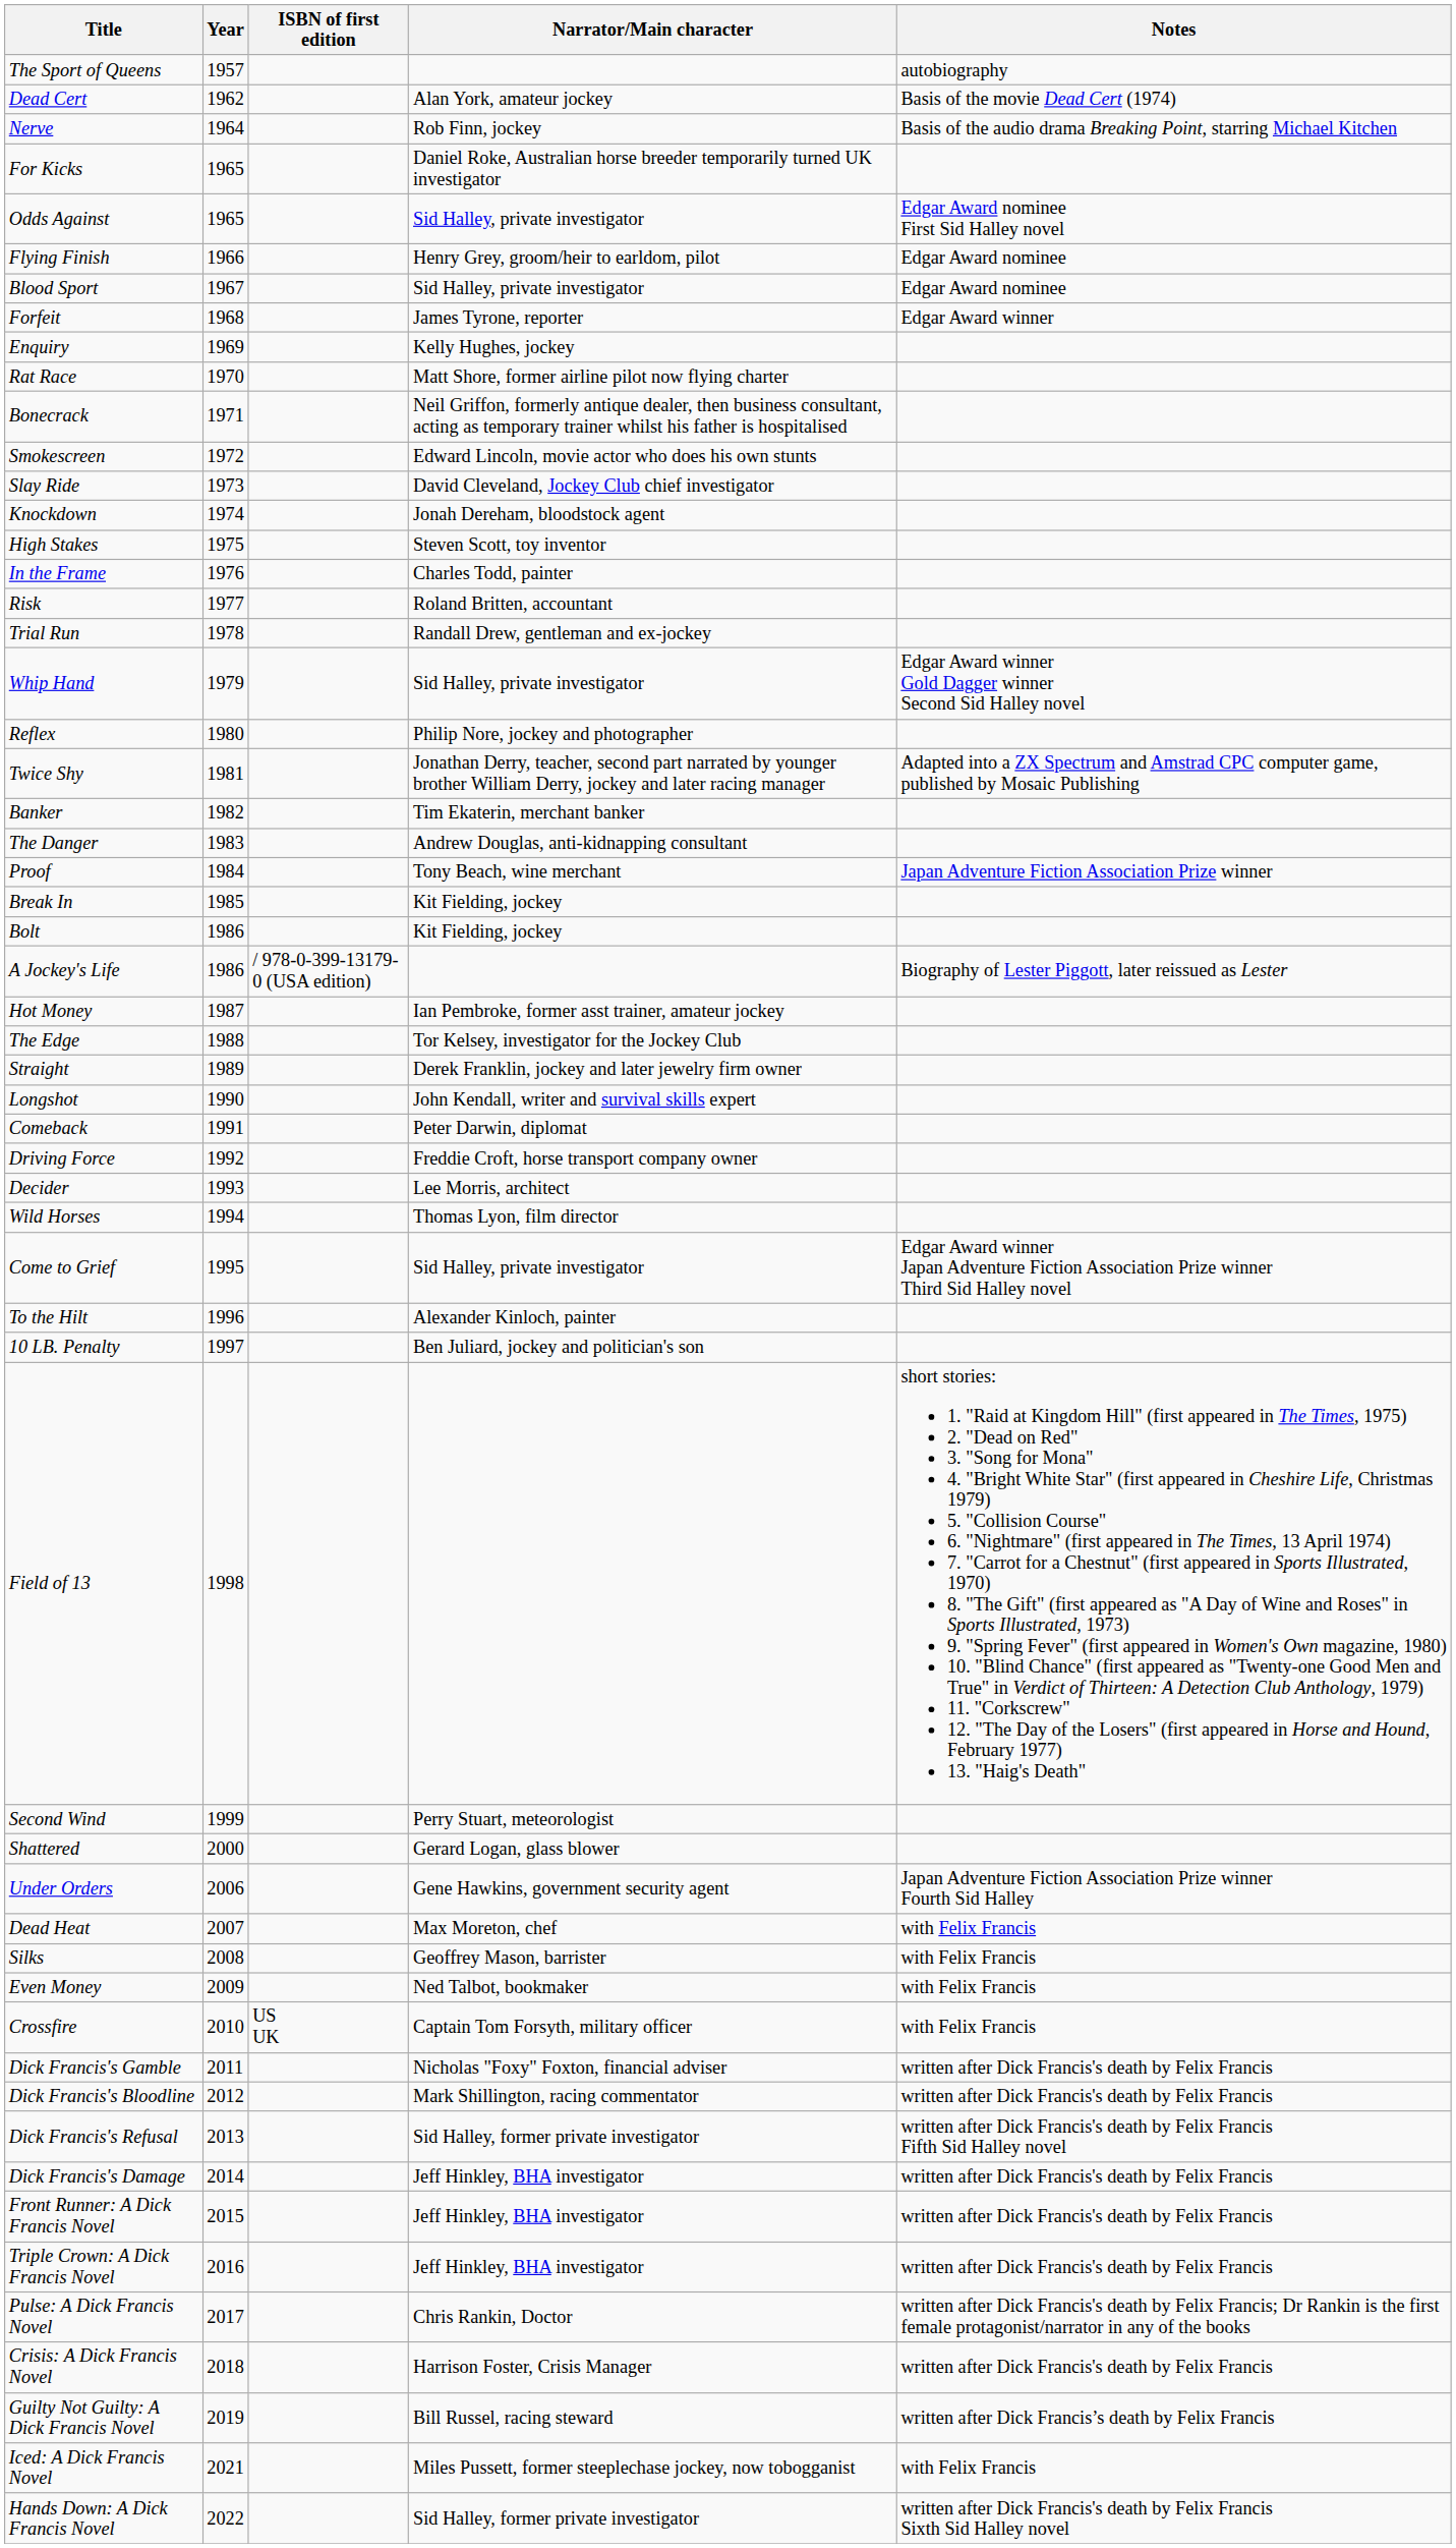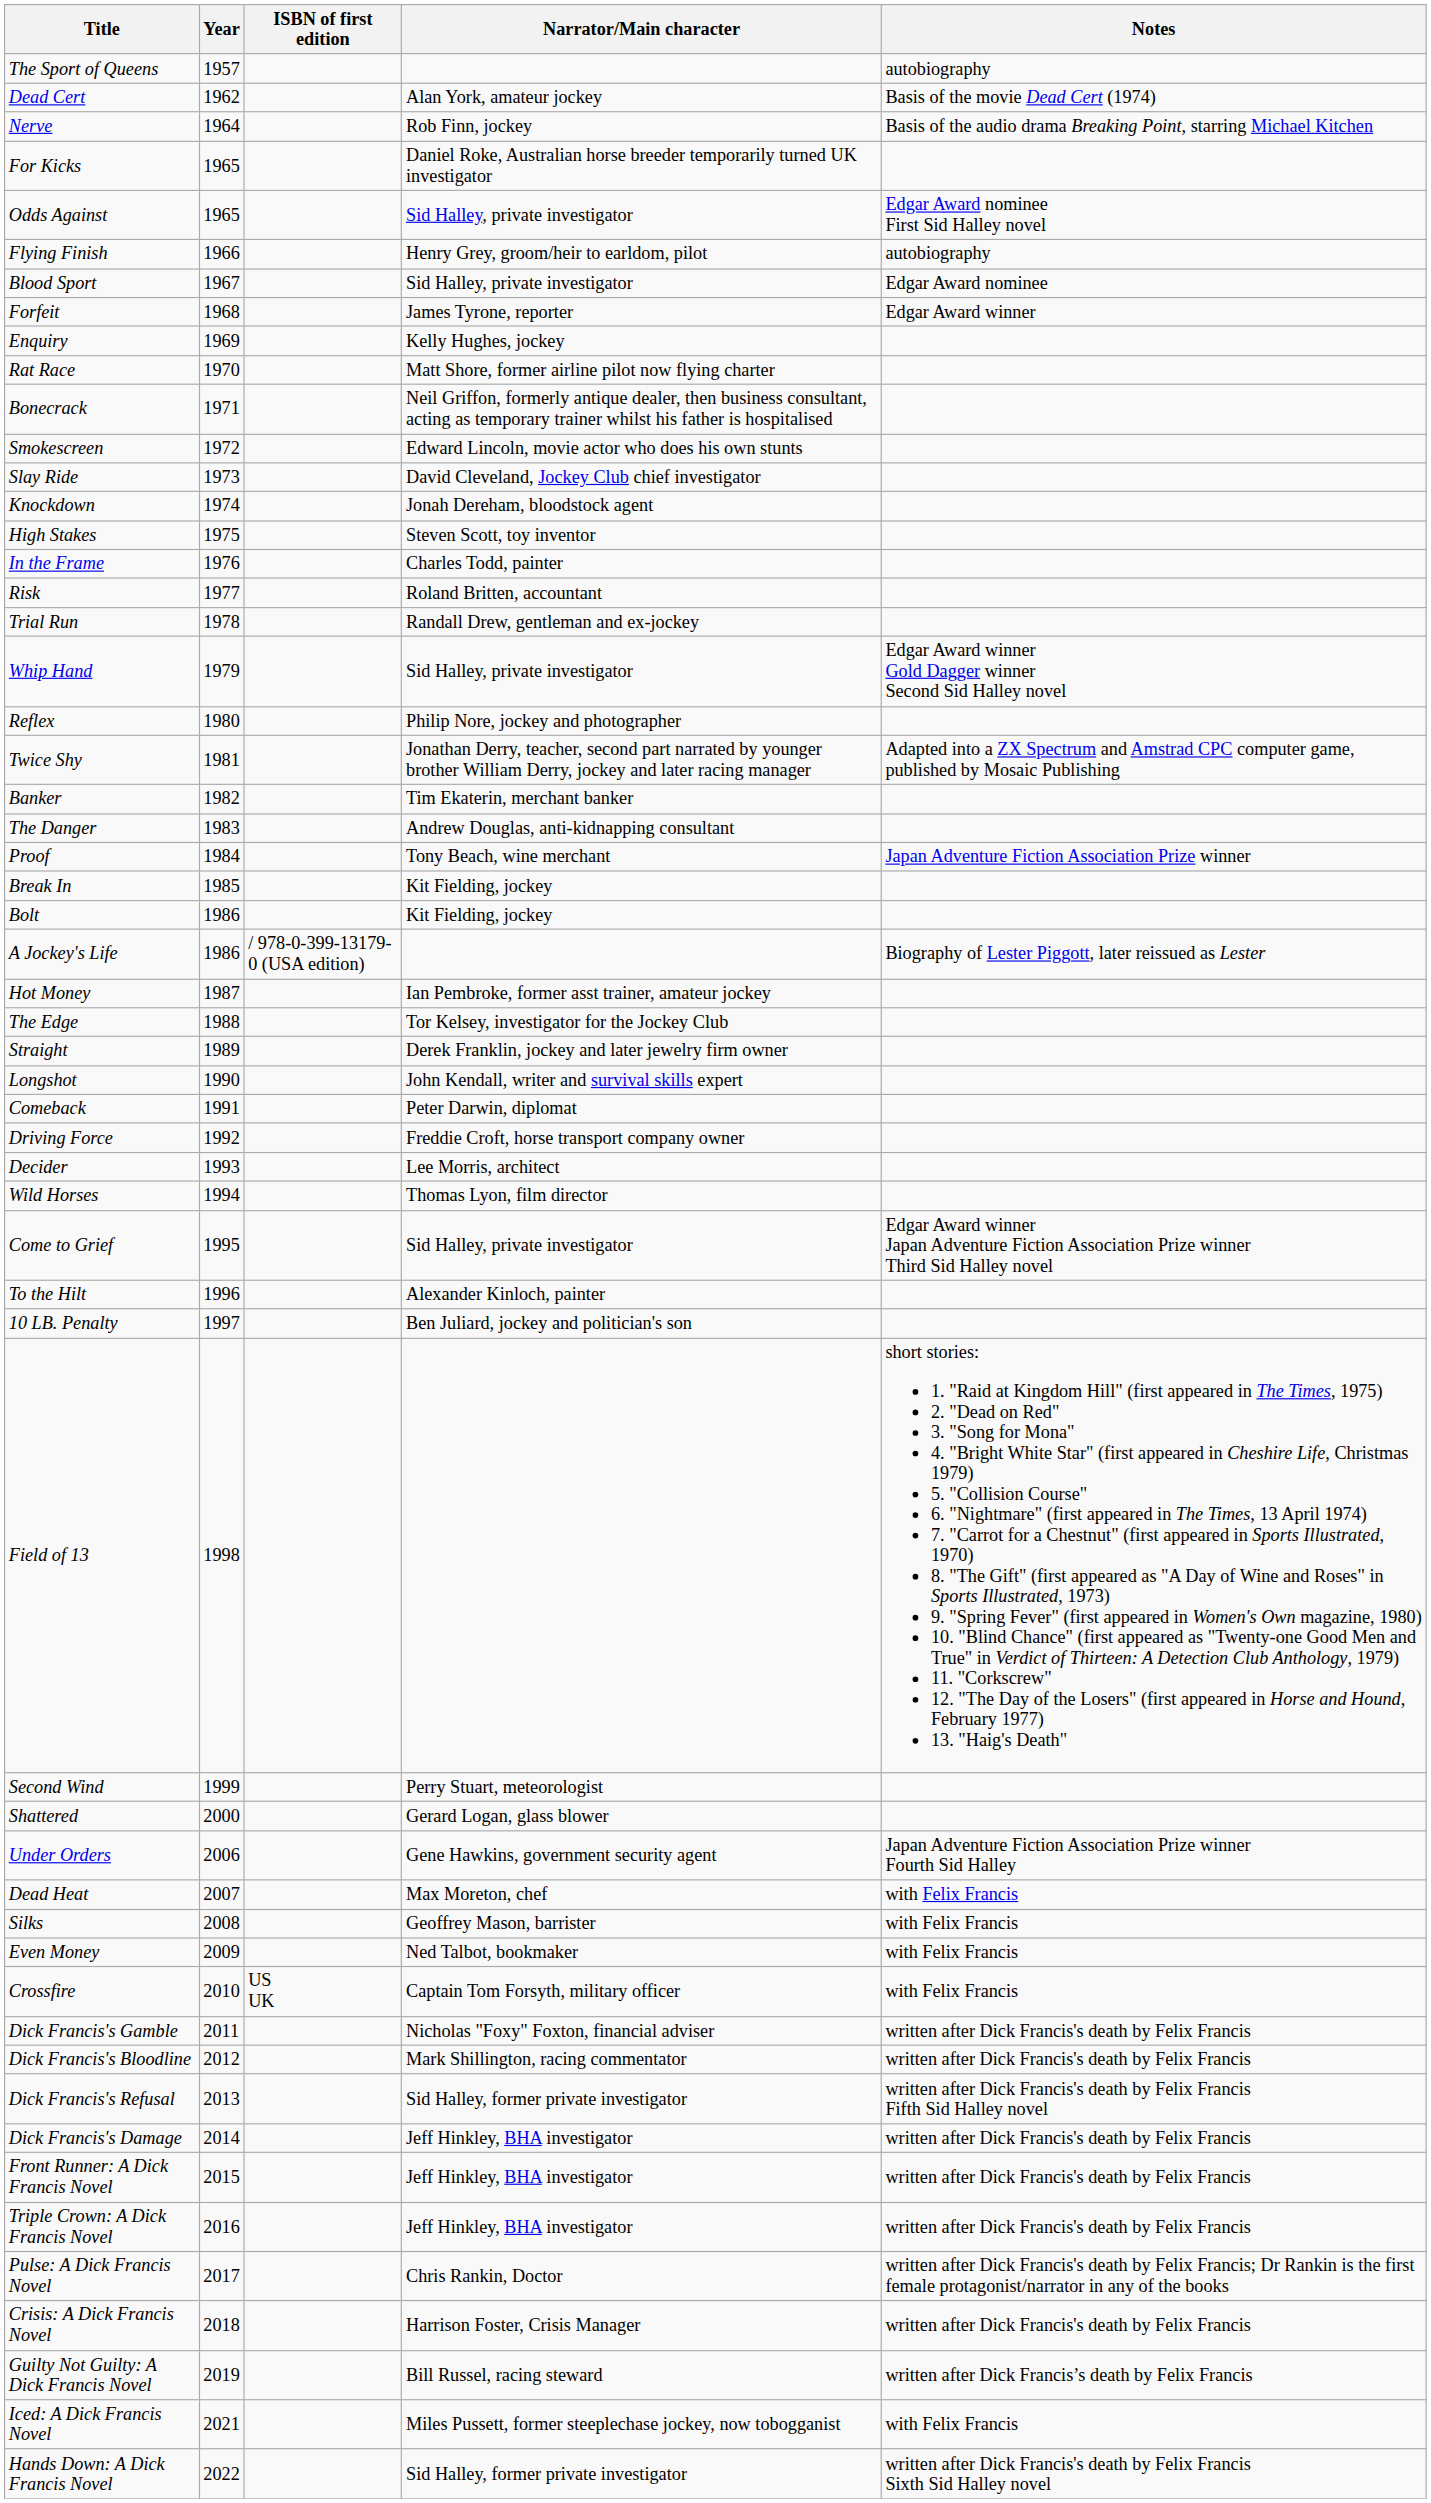 <table class="wikitable sortable">
 <tr>
 <th>Title</th>
 <th>Year</th>
 <th>ISBN of first edition</th>
 <th>Narrator/Main character</th>
 <th>Notes</th>
 </tr>
 <tr>
 <td><em>The Sport of Queens</em></td>
 <td>1957</td>
 <td></td>
 <td></td>
 <td>autobiography</td>
 </tr>
 <tr>
 <td><em><a href='#'>Dead Cert</a></em></td>
 <td>1962</td>
 <td></td>
 <td>Alan York, amateur jockey</td>
 <td>Basis of the movie <em><a href='#'>Dead Cert</a></em> (1974)</td>
 </tr>
 <tr>
 <td><em><a href='#'>Nerve</a></em></td>
 <td>1964</td>
 <td></td>
 <td>Rob Finn, jockey</td>
 <td>Basis of the audio drama <em>Breaking Point</em>, starring <a href='#'>Michael Kitchen</a></td>
 </tr>
 <tr>
 <td><em>For Kicks</em></td>
 <td>1965</td>
 <td></td>
 <td>Daniel Roke, Australian horse breeder temporarily turned UK investigator</td>
 <td></td>
 </tr>
 <tr>
 <td><em>Odds Against</em></td>
 <td>1965</td>
 <td></td>
 <td><a href='#'>Sid Halley</a>, private investigator</td>
 <td><a href='#'>Edgar Award</a> nominee <br> First Sid Halley novel</td>
 </tr>
 <tr>
 <td><em>Flying Finish</em></td>
 <td>1966</td>
 <td></td>
 <td>Henry Grey, groom/heir to earldom, pilot</td>
-<td>Edgar Award nominee</td>
+<td>autobiography</td>
 </tr>
 <tr>
 <td><em>Blood Sport</em></td>
 <td>1967</td>
 <td></td>
 <td>Sid Halley, private investigator</td>
 <td>Edgar Award nominee</td>
 </tr>
 <tr>
 <td><em>Forfeit</em></td>
 <td>1968</td>
 <td></td>
 <td>James Tyrone, reporter</td>
 <td>Edgar Award winner</td>
 </tr>
 <tr>
 <td><em>Enquiry</em></td>
 <td>1969</td>
 <td></td>
 <td>Kelly Hughes, jockey</td>
 <td></td>
 </tr>
 <tr>
 <td><em>Rat Race</em></td>
 <td>1970</td>
 <td></td>
 <td>Matt Shore, former airline pilot now flying charter</td>
 <td></td>
 </tr>
 <tr>
 <td><em>Bonecrack</em></td>
 <td>1971</td>
 <td></td>
 <td>Neil Griffon, formerly antique dealer, then business consultant, acting as temporary trainer whilst his father is hospitalised</td>
 <td></td>
 </tr>
 <tr>
 <td><em>Smokescreen</em></td>
 <td>1972</td>
 <td></td>
 <td>Edward Lincoln, movie actor who does his own stunts</td>
 <td></td>
 </tr>
 <tr>
 <td><em>Slay Ride</em></td>
 <td>1973</td>
 <td></td>
 <td>David Cleveland, <a href='#'>Jockey Club</a> chief investigator</td>
 <td></td>
 </tr>
 <tr>
 <td><em>Knockdown</em></td>
 <td>1974</td>
 <td></td>
 <td>Jonah Dereham, bloodstock agent</td>
 <td></td>
 </tr>
 <tr>
 <td><em>High Stakes</em></td>
 <td>1975</td>
 <td></td>
 <td>Steven Scott, toy inventor</td>
 <td></td>
 </tr>
 <tr>
 <td><em><a href='#'>In the Frame</a></em></td>
 <td>1976</td>
 <td></td>
 <td>Charles Todd, painter</td>
 <td></td>
 </tr>
 <tr>
 <td><em>Risk</em></td>
 <td>1977</td>
 <td></td>
 <td>Roland Britten, accountant</td>
 <td></td>
 </tr>
 <tr>
 <td><em>Trial Run</em></td>
 <td>1978</td>
 <td></td>
 <td>Randall Drew, gentleman and ex-jockey</td>
 <td></td>
 </tr>
 <tr>
 <td><em><a href='#'>Whip Hand</a></em></td>
 <td>1979</td>
 <td></td>
 <td>Sid Halley, private investigator</td>
 <td>Edgar Award winner <br> <a href='#'>Gold Dagger</a> winner <br> Second Sid Halley novel</td>
 </tr>
 <tr>
 <td><em>Reflex</em></td>
 <td>1980</td>
 <td></td>
 <td>Philip Nore, jockey and photographer</td>
 <td></td>
 </tr>
 <tr>
 <td><em>Twice Shy</em></td>
 <td>1981</td>
 <td></td>
 <td>Jonathan Derry, teacher, second part narrated by younger brother William Derry, jockey and later racing manager</td>
 <td>Adapted into a <a href='#'>ZX Spectrum</a> and <a href='#'>Amstrad CPC</a> computer game, published by Mosaic Publishing</td>
 </tr>
 <tr>
 <td><em>Banker</em></td>
 <td>1982</td>
 <td></td>
 <td>Tim Ekaterin, merchant banker</td>
 <td></td>
 </tr>
 <tr>
 <td><em>The Danger</em></td>
 <td>1983</td>
 <td></td>
 <td>Andrew Douglas, anti-kidnapping consultant</td>
 <td></td>
 </tr>
 <tr>
 <td><em>Proof</em></td>
 <td>1984</td>
 <td></td>
 <td>Tony Beach, wine merchant</td>
 <td><a href='#'>Japan Adventure Fiction Association Prize</a> winner</td>
 </tr>
 <tr>
 <td><em>Break In</em></td>
 <td>1985</td>
 <td></td>
 <td>Kit Fielding, jockey</td>
 <td></td>
 </tr>
 <tr>
 <td><em>Bolt</em></td>
 <td>1986</td>
 <td></td>
 <td>Kit Fielding, jockey</td>
 <td></td>
 </tr>
 <tr>
 <td><em>A Jockey's Life</em></td>
 <td>1986</td>
 <td> / 978-0-399-13179-0 (USA edition)</td>
 <td></td>
 <td>Biography of <a href='#'>Lester Piggott</a>, later reissued as <em>Lester</em></td>
 </tr>
 <tr>
 <td><em>Hot Money</em></td>
 <td>1987</td>
 <td></td>
 <td>Ian Pembroke, former asst trainer, amateur jockey</td>
 <td></td>
 </tr>
 <tr>
 <td><em>The Edge</em></td>
 <td>1988</td>
 <td></td>
 <td>Tor Kelsey, investigator for the Jockey Club</td>
 <td></td>
 </tr>
 <tr>
 <td><em>Straight</em></td>
 <td>1989</td>
 <td></td>
 <td>Derek Franklin, jockey and later jewelry firm owner</td>
 <td></td>
 </tr>
 <tr>
 <td><em>Longshot</em></td>
 <td>1990</td>
 <td></td>
 <td>John Kendall, writer and <a href='#'>survival skills</a> expert</td>
 <td></td>
 </tr>
 <tr>
 <td><em>Comeback</em></td>
 <td>1991</td>
 <td></td>
 <td>Peter Darwin, diplomat</td>
 <td></td>
 </tr>
 <tr>
 <td><em>Driving Force</em></td>
 <td>1992</td>
 <td></td>
 <td>Freddie Croft, horse transport company owner</td>
 <td></td>
 </tr>
 <tr>
 <td><em>Decider</em></td>
 <td>1993</td>
 <td></td>
 <td>Lee Morris, architect</td>
 <td></td>
 </tr>
 <tr>
 <td><em>Wild Horses</em></td>
 <td>1994</td>
 <td></td>
 <td>Thomas Lyon, film director</td>
 <td></td>
 </tr>
 <tr>
 <td><em>Come to Grief</em></td>
 <td>1995</td>
 <td></td>
 <td>Sid Halley, private investigator</td>
 <td>Edgar Award winner <br> Japan Adventure Fiction Association Prize winner <br> Third Sid Halley novel</td>
 </tr>
 <tr>
 <td><em>To the Hilt</em></td>
 <td>1996</td>
 <td></td>
 <td>Alexander Kinloch, painter</td>
 <td></td>
 </tr>
 <tr>
 <td><em>10 LB. Penalty</em></td>
 <td>1997</td>
 <td></td>
 <td>Ben Juliard, jockey and politician's son</td>
 <td></td>
 </tr>
 <tr>
 <td><em>Field of 13</em></td>
 <td>1998</td>
 <td></td>
 <td></td>
 <td>short stories:<br><ul><li>1. "Raid at Kingdom Hill" (first appeared in <em><a href='#'>The Times</a></em>, 1975)</li><li>2. "Dead on Red"</li><li>3. "Song for Mona"</li><li>4. "Bright White Star" (first appeared in <em>Cheshire Life</em>, Christmas 1979)</li><li>5. "Collision Course"</li><li>6. "Nightmare" (first appeared in <em>The Times</em>, 13 April 1974)</li><li>7. "Carrot for a Chestnut" (first appeared in <em>Sports Illustrated</em>, 1970)</li><li>8. "The Gift" (first appeared as "A Day of Wine and Roses" in <em>Sports Illustrated</em>, 1973)</li><li>9. "Spring Fever" (first appeared in <em>Women's Own</em> magazine, 1980)</li><li>10. "Blind Chance" (first appeared as "Twenty-one Good Men and True" in <em>Verdict of Thirteen: A Detection Club Anthology</em>, 1979)</li><li>11. "Corkscrew"</li><li>12. "The Day of the Losers" (first appeared in <em>Horse and Hound</em>, February 1977)</li><li>13. "Haig's Death"</li></ul></td>
 </tr>
 <tr>
 <td><em>Second Wind</em></td>
 <td>1999</td>
 <td></td>
 <td>Perry Stuart, meteorologist</td>
 <td></td>
 </tr>
 <tr>
 <td><em>Shattered</em></td>
 <td>2000</td>
 <td></td>
 <td>Gerard Logan, glass blower</td>
 <td></td>
 </tr>
 <tr>
 <td><em><a href='#'>Under Orders</a></em></td>
 <td>2006</td>
 <td></td>
 <td>Gene Hawkins, government security agent</td>
 <td>Japan Adventure Fiction Association Prize winner <br> Fourth Sid Halley</td>
 </tr>
 <tr>
 <td><em>Dead Heat</em></td>
 <td>2007</td>
 <td></td>
 <td>Max Moreton, chef</td>
 <td>with <a href='#'>Felix Francis</a></td>
 </tr>
 <tr>
 <td><em>Silks</em></td>
 <td>2008</td>
 <td></td>
 <td>Geoffrey Mason, barrister</td>
 <td>with Felix Francis</td>
 </tr>
 <tr>
 <td><em>Even Money</em></td>
 <td>2009</td>
 <td></td>
 <td>Ned Talbot, bookmaker</td>
 <td>with Felix Francis</td>
 </tr>
 <tr>
 <td><em>Crossfire</em></td>
 <td>2010</td>
 <td>US <br>UK </td>
 <td>Captain Tom Forsyth, military officer</td>
 <td>with Felix Francis</td>
 </tr>
 <tr>
 <td><em>Dick Francis's Gamble</em></td>
 <td>2011</td>
 <td></td>
 <td>Nicholas "Foxy" Foxton, financial adviser</td>
 <td>written after Dick Francis's death by Felix Francis</td>
 </tr>
 <tr>
 <td><em>Dick Francis's Bloodline</em></td>
 <td>2012</td>
 <td></td>
 <td>Mark Shillington, racing commentator</td>
 <td>written after Dick Francis's death by Felix Francis</td>
 </tr>
 <tr>
 <td><em>Dick Francis's Refusal</em></td>
 <td>2013</td>
 <td></td>
 <td>Sid Halley, former private investigator</td>
 <td>written after Dick Francis's death by Felix Francis <br> Fifth Sid Halley novel</td>
 </tr>
 <tr>
 <td><em>Dick Francis's Damage</em></td>
 <td>2014</td>
 <td></td>
 <td>Jeff Hinkley, <a href='#'>BHA</a> investigator</td>
 <td>written after Dick Francis's death by Felix Francis</td>
 </tr>
 <tr>
 <td><em>Front Runner: A Dick Francis Novel</em></td>
 <td>2015</td>
 <td></td>
 <td>Jeff Hinkley, <a href='#'>BHA</a> investigator</td>
 <td>written after Dick Francis's death by Felix Francis</td>
 </tr>
 <tr>
 <td><em>Triple Crown: A Dick Francis Novel</em></td>
 <td>2016</td>
 <td></td>
 <td>Jeff Hinkley, <a href='#'>BHA</a> investigator</td>
 <td>written after Dick Francis's death by Felix Francis</td>
 </tr>
 <tr>
 <td><em>Pulse: A Dick Francis Novel</em></td>
 <td>2017</td>
 <td></td>
 <td>Chris Rankin, Doctor</td>
 <td>written after Dick Francis's death by Felix Francis; Dr Rankin is the first female protagonist/narrator in any of the books</td>
 </tr>
 <tr>
 <td><em>Crisis: A Dick Francis Novel</em></td>
 <td>2018</td>
 <td></td>
 <td>Harrison Foster, Crisis Manager</td>
 <td>written after Dick Francis's death by Felix Francis</td>
 </tr>
 <tr>
 <td><em>Guilty Not Guilty: A Dick Francis Novel</em></td>
 <td>2019</td>
 <td></td>
 <td>Bill Russel, racing steward</td>
 <td>written after Dick Francis’s death by Felix Francis</td>
 </tr>
 <tr>
 <td><em>Iced: A Dick Francis Novel</em></td>
 <td>2021</td>
 <td></td>
 <td>Miles Pussett, former steeplechase jockey, now tobogganist</td>
 <td>with Felix Francis</td>
 </tr>
 <tr>
 <td><em>Hands Down: A Dick Francis Novel</em></td>
 <td>2022</td>
 <td></td>
 <td>Sid Halley, former private investigator</td>
 <td>written after Dick Francis's death by Felix Francis <br> Sixth Sid Halley novel</td>
 </tr>
 </table>
